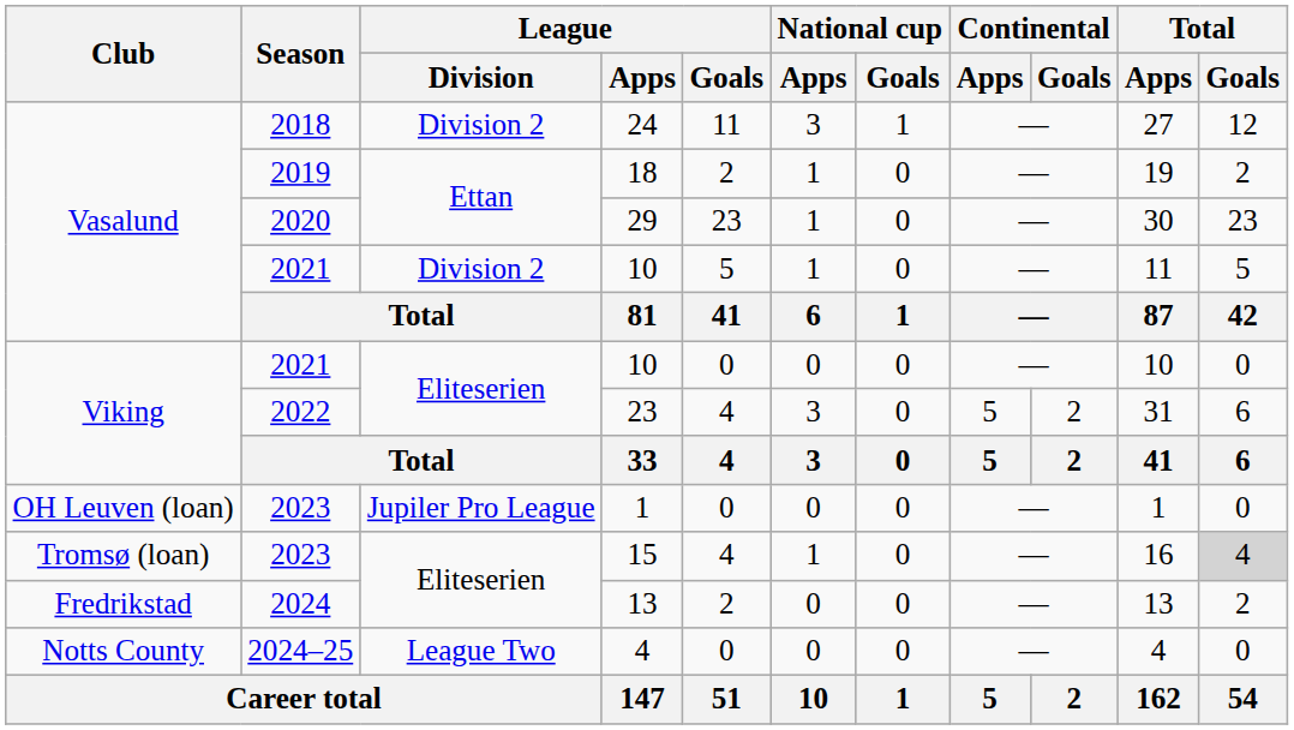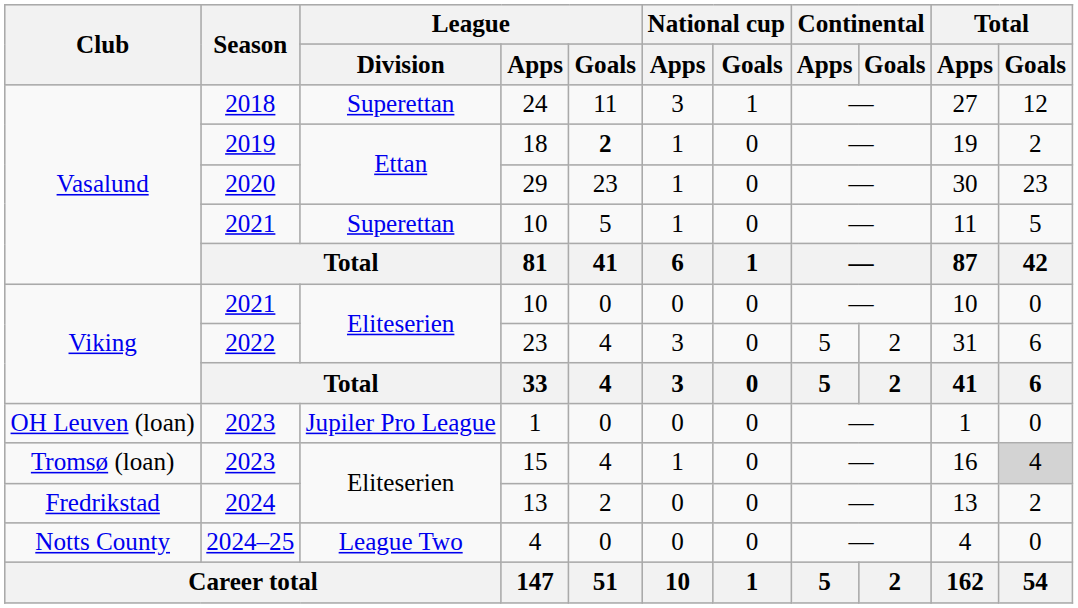 <table class="wikitable" style="text-align: center;">
 <tr>
 <th rowspan="2">Club</th>
 <th rowspan="2">Season</th>
 <th colspan="3">League</th>
 <th colspan="2">National cup</th>
 <th colspan="2">Continental</th>
 <th colspan="2">Total</th>
 </tr>
 <tr>
 <th>Division</th>
 <th>Apps</th>
 <th>Goals</th>
 <th>Apps</th>
 <th>Goals</th>
 <th>Apps</th>
 <th>Goals</th>
 <th>Apps</th>
 <th>Goals</th>
 </tr>
 <tr>
 <td rowspan="5"><a href='#'>Vasalund</a></td>
 <td><a href='#'>2018</a></td>
-<td><a href='#'>Division 2</a></td>
+<td><a href='#'>Superettan</a></td>
 <td>24</td>
 <td>11</td>
 <td>3</td>
 <td>1</td>
 <td colspan="2">—</td>
 <td>27</td>
 <td>12</td>
 </tr>
 <tr>
 <td><a href='#'>2019</a></td>
 <td rowspan="2"><a href='#'>Ettan</a></td>
 <td>18</td>
-<td>2</td>
+<td><strong>2</strong></td>
 <td>1</td>
 <td>0</td>
 <td colspan="2">—</td>
 <td>19</td>
 <td>2</td>
 </tr>
 <tr>
 <td><a href='#'>2020</a></td>
 <td>29</td>
 <td>23</td>
 <td>1</td>
 <td>0</td>
 <td colspan="2">—</td>
 <td>30</td>
 <td>23</td>
 </tr>
 <tr>
 <td><a href='#'>2021</a></td>
-<td><a href='#'>Division 2</a></td>
+<td><a href='#'>Superettan</a></td>
 <td>10</td>
 <td>5</td>
 <td>1</td>
 <td>0</td>
 <td colspan="2">—</td>
 <td>11</td>
 <td>5</td>
 </tr>
 <tr>
 <th colspan="2">Total</th>
 <th>81</th>
 <th>41</th>
 <th>6</th>
 <th>1</th>
 <th colspan="2">—</th>
 <th>87</th>
 <th>42</th>
 </tr>
 <tr>
 <td rowspan="3"><a href='#'>Viking</a></td>
 <td><a href='#'>2021</a></td>
 <td rowspan="2"><a href='#'>Eliteserien</a></td>
 <td>10</td>
 <td>0</td>
 <td>0</td>
 <td>0</td>
 <td colspan="2">—</td>
 <td>10</td>
 <td>0</td>
 </tr>
 <tr>
 <td><a href='#'>2022</a></td>
 <td>23</td>
 <td>4</td>
 <td>3</td>
 <td>0</td>
 <td>5</td>
 <td>2</td>
 <td>31</td>
 <td>6</td>
 </tr>
 <tr>
 <th colspan="2">Total</th>
 <th>33</th>
 <th>4</th>
 <th>3</th>
 <th>0</th>
 <th>5</th>
 <th>2</th>
 <th>41</th>
 <th>6</th>
 </tr>
 <tr>
 <td><a href='#'>OH Leuven</a> (loan)</td>
 <td><a href='#'>2023</a></td>
 <td><a href='#'>Jupiler Pro League</a></td>
 <td>1</td>
 <td>0</td>
 <td>0</td>
 <td>0</td>
 <td colspan="2">—</td>
 <td>1</td>
 <td>0</td>
 </tr>
 <tr>
 <td><a href='#'>Tromsø</a> (loan)</td>
 <td><a href='#'>2023</a></td>
 <td rowspan="2">Eliteserien</td>
 <td>15</td>
 <td>4</td>
 <td>1</td>
 <td>0</td>
 <td colspan="2">—</td>
 <td>16</td>
 <td style="background: lightgrey;">4</td>
 </tr>
 <tr>
 <td><a href='#'>Fredrikstad</a></td>
 <td><a href='#'>2024</a></td>
 <td>13</td>
 <td>2</td>
 <td>0</td>
 <td>0</td>
 <td colspan="2">—</td>
 <td>13</td>
 <td>2</td>
 </tr>
 <tr>
 <td><a href='#'>Notts County</a></td>
 <td><a href='#'>2024–25</a></td>
 <td><a href='#'>League Two</a></td>
 <td>4</td>
 <td>0</td>
 <td>0</td>
 <td>0</td>
 <td colspan="2">—</td>
 <td>4</td>
 <td>0</td>
 </tr>
 <tr>
 <th colspan="3">Career total</th>
 <th>147</th>
 <th>51</th>
 <th>10</th>
 <th>1</th>
 <th>5</th>
 <th>2</th>
 <th>162</th>
 <th>54</th>
 </tr>
 </table>
